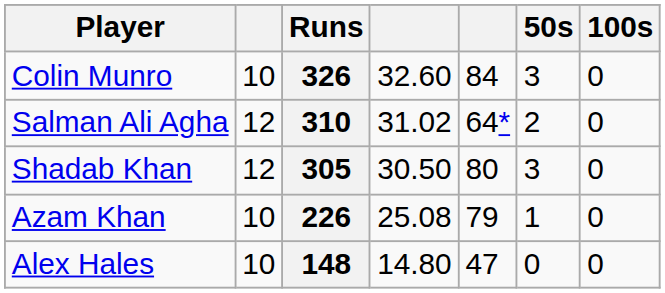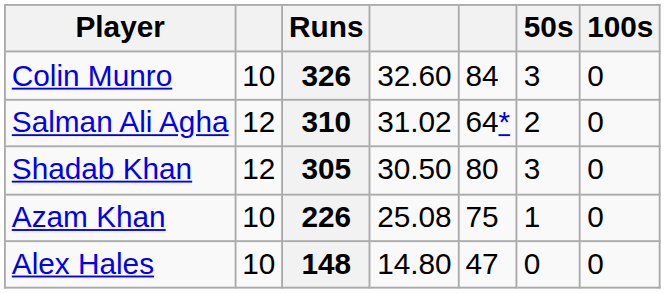 <table class="wikitable sortable">
 <tr>
 <th class=unsortable>Player</th>
 <th></th>
 <th class=unsortable>Runs</th>
 <th></th>
 <th></th>
 <th>50s</th>
 <th>100s</th>
 </tr>
 <tr>
 <td><a href='#'>Colin Munro</a></td>
 <td>10</td>
 <th>326</th>
 <td>32.60</td>
 <td>84</td>
 <td>3</td>
 <td>0</td>
 </tr>
 <tr>
 <td><a href='#'>Salman Ali Agha</a></td>
 <td>12</td>
 <th>310</th>
 <td>31.02</td>
 <td>64<a href='#'>*</a></td>
 <td>2</td>
 <td>0</td>
 </tr>
 <tr>
 <td><a href='#'>Shadab Khan</a></td>
 <td>12</td>
 <th>305</th>
 <td>30.50</td>
 <td>80</td>
 <td>3</td>
 <td>0</td>
 </tr>
 <tr>
 <td><a href='#'>Azam Khan</a></td>
 <td>10</td>
 <th>226</th>
 <td>25.08</td>
-<td>79</td>
+<td>75</td>
 <td>1</td>
 <td>0</td>
 </tr>
 <tr>
 <td><a href='#'>Alex Hales</a></td>
 <td>10</td>
 <th>148</th>
 <td>14.80</td>
 <td>47</td>
 <td>0</td>
 <td>0</td>
 </tr>
 </table>
